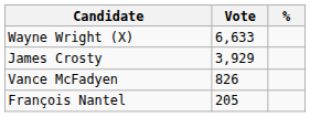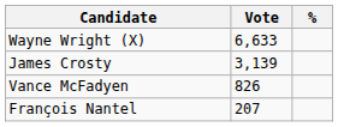 <table class="wikitable">
 <tr>
 <th bgcolor="#DDDDFF" width="200px">Candidate</th>
 <th bgcolor="#DDDDFF" width="50px">Vote</th>
 <th bgcolor="#DDDDFF" width="30px">%</th>
 </tr>
 <tr>
 <td>Wayne Wright (X)</td>
 <td>6,633</td>
 <td></td>
 </tr>
 <tr>
 <td>James Crosty</td>
-<td>3,929</td>
+<td>3,139</td>
 <td></td>
 </tr>
 <tr>
 <td>Vance McFadyen</td>
 <td>826</td>
 <td></td>
 </tr>
 <tr>
 <td>François Nantel</td>
-<td>205</td>
+<td>207</td>
 <td></td>
 </tr>
 </table>
